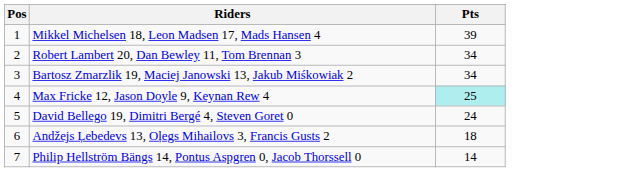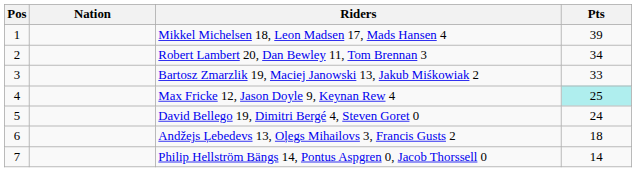 <table class="wikitable" style="font-size: 100%">
 <tr>
 <th width=20>Pos</th>
+<th width=150>Nation</th>
 <th width=500>Riders</th>
 <th width=80>Pts</th>
 </tr>
 <tr align=center>
 <td>1</td>
+<td align="left"></td>
 <td align="left"><a href='#'>Mikkel Michelsen</a> 18, <a href='#'>Leon Madsen</a> 17, <a href='#'>Mads Hansen</a> 4</td>
 <td>39</td>
 </tr>
 <tr align=center>
 <td>2</td>
+<td align="left"></td>
 <td align="left"><a href='#'>Robert Lambert</a> 20, <a href='#'>Dan Bewley</a> 11, <a href='#'>Tom Brennan</a> 3</td>
 <td>34</td>
 </tr>
 <tr align=center>
 <td>3</td>
+<td align="left"></td>
 <td align="left"><a href='#'>Bartosz Zmarzlik</a> 19, <a href='#'>Maciej Janowski</a> 13, <a href='#'>Jakub Miśkowiak</a> 2</td>
-<td>34</td>
+<td>33</td>
 </tr>
 <tr align=center>
 <td>4</td>
+<td align="left"></td>
 <td align="left"><a href='#'>Max Fricke</a> 12, <a href='#'>Jason Doyle</a> 9, <a href='#'>Keynan Rew</a> 4</td>
 <td style="background: paleturquoise;">25</td>
 </tr>
 <tr align=center>
 <td>5</td>
+<td align="left"></td>
 <td align="left"><a href='#'>David Bellego</a> 19, <a href='#'>Dimitri Bergé</a> 4, <a href='#'>Steven Goret</a> 0</td>
 <td>24</td>
 </tr>
 <tr align=center>
 <td>6</td>
+<td align="left"></td>
 <td align="left"><a href='#'>Andžejs Ļebedevs</a> 13, <a href='#'>Oļegs Mihailovs</a> 3, <a href='#'>Francis Gusts</a> 2</td>
 <td>18</td>
 </tr>
 <tr align=center>
 <td>7</td>
+<td align="left"></td>
 <td align="left"><a href='#'>Philip Hellström Bängs</a> 14, <a href='#'>Pontus Aspgren</a> 0, <a href='#'>Jacob Thorssell</a> 0</td>
 <td>14</td>
 </tr>
 </table>
